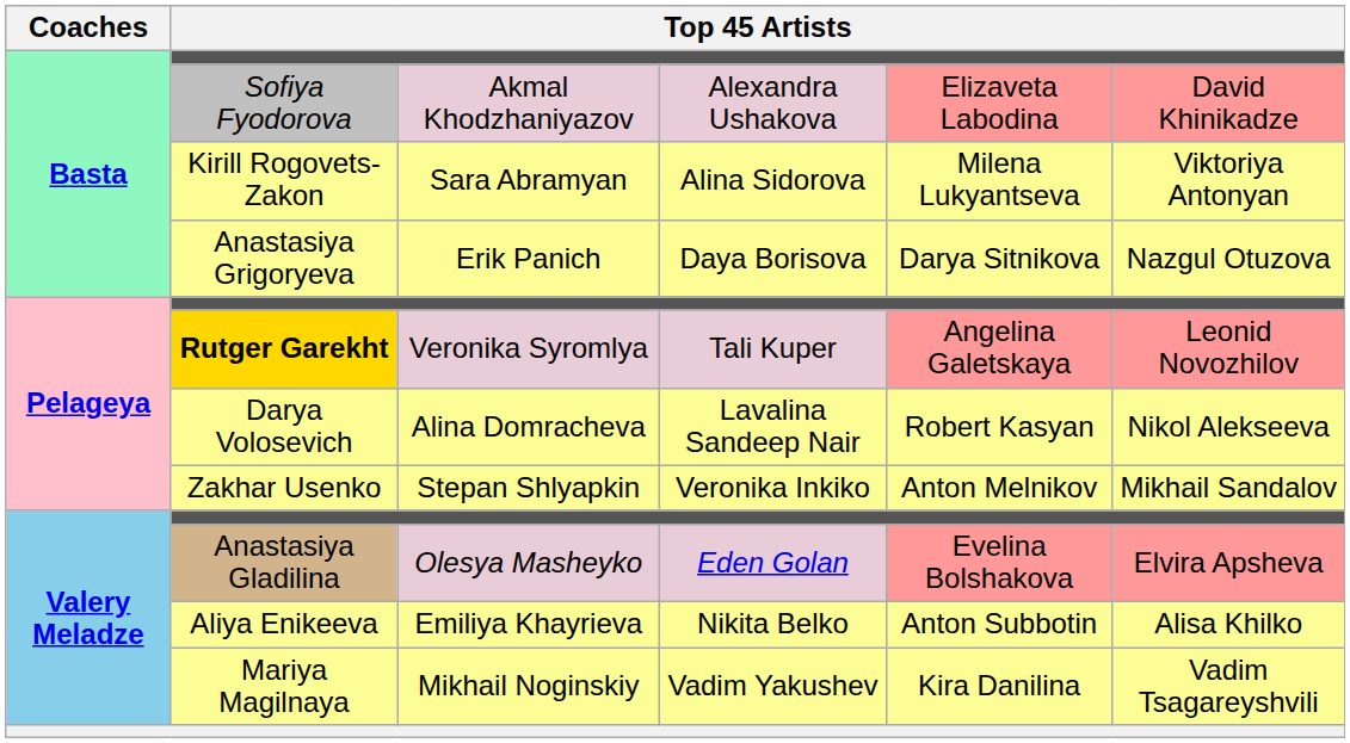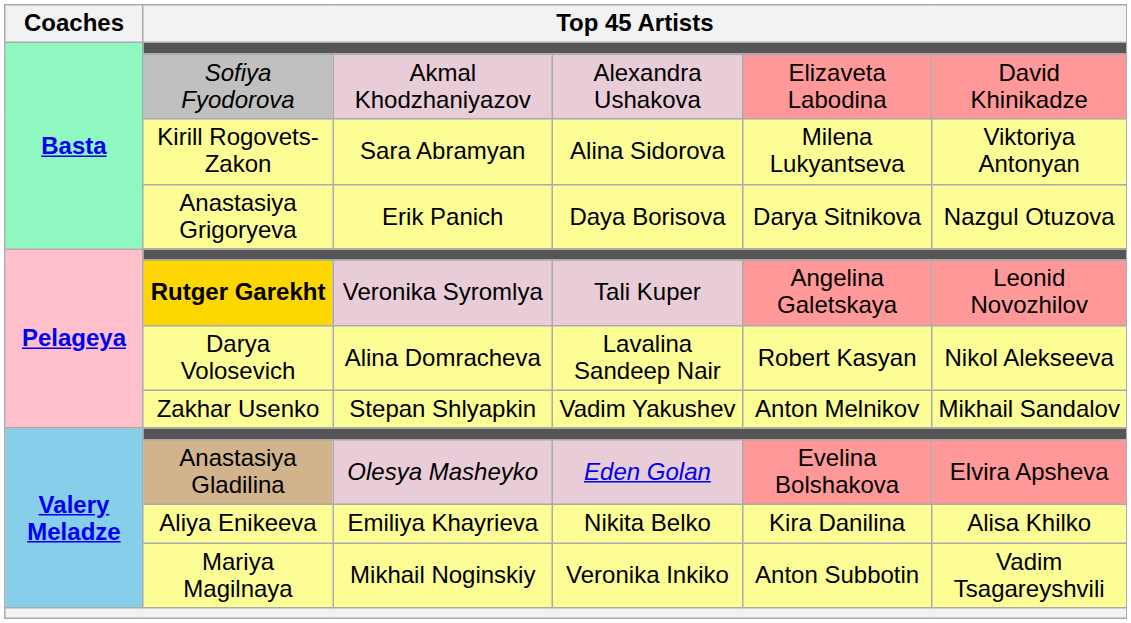 <table class="wikitable" style="text-align:center; width:120%;">
 <tr>
 <th scope="col" width="10%">Coaches</th>
 <th scope="col" width="90%" colspan="10">Top 45 Artists</th>
 </tr>
 <tr>
 <th rowspan=4 style="background:#8ff7c0;"><a href='#'>Basta</a></th>
 <td colspan=6 style="background:#555555;"></td>
 </tr>
 <tr>
 <td width="14%" style="background:silver;"><em>Sofiya Fyodorova</em></td>
 <td width="14%" style="background:#E8CCD7;">Akmal Khodzhaniyazov</td>
 <td width="14%" style="background:#E8CCD7;">Alexandra Ushakova</td>
 <td width="14%" style="background:#FF9999;">Elizaveta Labodina</td>
 <td style="background:#FF9999;">David Khinikadze</td>
 </tr>
 <tr>
 <td style="background:#FDFD96;">Kirill Rogovets-Zakon</td>
 <td style="background:#FDFD96;">Sara Abramyan</td>
 <td style="background:#FDFD96;">Alina Sidorova</td>
 <td style="background:#FDFD96;">Milena Lukyantseva</td>
 <td style="background:#FDFD96;">Viktoriya Antonyan</td>
 </tr>
 <tr>
 <td style="background:#FDFD96;">Anastasiya Grigoryeva</td>
 <td style="background:#FDFD96;">Erik Panich</td>
 <td style="background:#FDFD96;">Daya Borisova</td>
 <td style="background:#FDFD96;">Darya Sitnikova</td>
 <td style="background:#FDFD96;">Nazgul Otuzova</td>
 </tr>
 <tr>
 <th rowspan=4 style="background:pink;"><a href='#'>Pelageya</a></th>
 <td colspan="6" style="background:#555555"></td>
 </tr>
 <tr>
 <td style="background:gold;"><strong>Rutger Garekht</strong></td>
 <td style="background:#E8CCD7;">Veronika Syromlya</td>
 <td style="background:#E8CCD7;">Tali Kuper</td>
 <td style="background:#FF9999;">Angelina Galetskaya</td>
 <td style="background:#FF9999;">Leonid Novozhilov</td>
 </tr>
 <tr>
 <td style="background:#FDFD96;">Darya Volosevich</td>
 <td style="background:#FDFD96;">Alina Domracheva</td>
 <td style="background:#FDFD96;">Lavalina Sandeep Nair</td>
 <td style="background:#FDFD96;">Robert Kasyan</td>
 <td style="background:#FDFD96;">Nikol Alekseeva</td>
 </tr>
 <tr>
 <td style="background:#FDFD96;">Zakhar Usenko</td>
 <td style="background:#FDFD96;">Stepan Shlyapkin</td>
-<td style="background:#FDFD96;">Veronika Inkiko</td>
+<td style="background:#FDFD96;">Vadim Yakushev</td>
 <td style="background:#FDFD96;">Anton Melnikov</td>
 <td style="background:#FDFD96;">Mikhail Sandalov</td>
 </tr>
 <tr>
 <th rowspan=4 style="background:#87ceeb;"><a href='#'>Valery Meladze</a></th>
 <td colspan=6 style="background:#555555"></td>
 </tr>
 <tr>
 <td style="background:tan;">Anastasiya Gladilina</td>
 <td style="background:#E8CCD7;"><em>Olesya Masheyko</em></td>
 <td style="background:#E8CCD7;"><em><a href='#'>Eden Golan</a></em></td>
 <td style="background:#FF9999;">Evelina Bolshakova</td>
 <td width="14%" style="background:#FF9999;">Elvira Apsheva</td>
 </tr>
 <tr>
 <td style="background:#FDFD96;">Aliya Enikeeva</td>
 <td style="background:#FDFD96;">Emiliya Khayrieva</td>
 <td style="background:#FDFD96;">Nikita Belko</td>
-<td style="background:#FDFD96;">Anton Subbotin</td>
+<td style="background:#FDFD96;">Kira Danilina</td>
 <td style="background:#FDFD96;">Alisa Khilko</td>
 </tr>
 <tr>
 <td style="background:#FDFD96;">Mariya Magilnaya</td>
 <td style="background:#FDFD96;">Mikhail Noginskiy</td>
-<td style="background:#FDFD96;">Vadim Yakushev</td>
-<td style="background:#FDFD96;">Kira Danilina</td>
+<td style="background:#FDFD96;">Veronika Inkiko</td>
+<td style="background:#FDFD96;">Anton Subbotin</td>
 <td style="background:#FDFD96;">Vadim Tsagareyshvili</td>
 </tr>
 <tr>
 <th style="font-size:90%; line-height:12px;" colspan="6"></th>
 </tr>
 </table>
